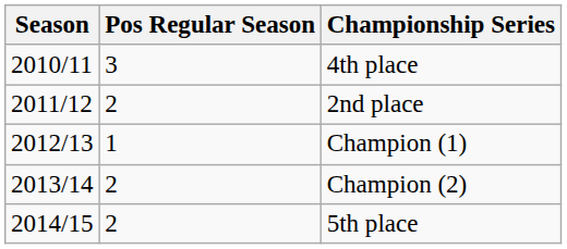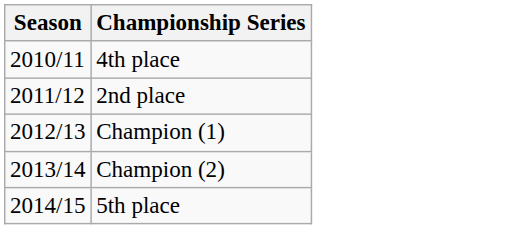 <table class="wikitable">
 <tr>
 <th>Season</th>
-<th>Pos Regular Season</th>
 <th>Championship Series</th>
 </tr>
 <tr>
 <td>2010/11</td>
-<td>3</td>
 <td>4th place</td>
 </tr>
 <tr>
 <td>2011/12</td>
-<td>2</td>
 <td>2nd place</td>
 </tr>
 <tr>
 <td>2012/13</td>
-<td>1</td>
 <td>Champion (1)</td>
 </tr>
 <tr>
 <td>2013/14</td>
-<td>2</td>
 <td>Champion (2)</td>
 </tr>
 <tr>
 <td>2014/15</td>
-<td>2</td>
 <td>5th place</td>
 </tr>
 </table>
